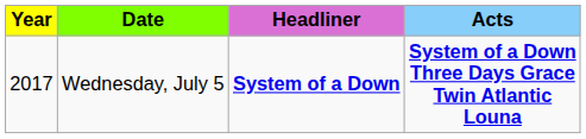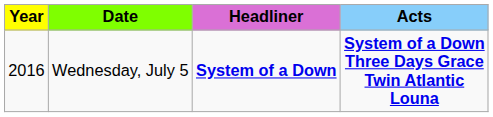 <table class="wikitable">
 <tr>
 <th style="background:#FFFF00">Year</th>
 <th style="background:#7FFF00">Date</th>
 <th style="background:#DA70D6">Headliner</th>
 <th style="background:#87CEFA">Acts</th>
 </tr>
 <tr align="center">
-<td rowspan="1">2017</td>
+<td rowspan="1">2016</td>
 <td>Wednesday, July 5</td>
 <td><strong><a href='#'>System of a Down</a></strong></td>
 <td><strong><a href='#'>System of a Down</a> <br><a href='#'>Three Days Grace</a> <br><a href='#'>Twin Atlantic</a> <br><a href='#'>Louna</a></strong></td>
 </tr>
 </table>
